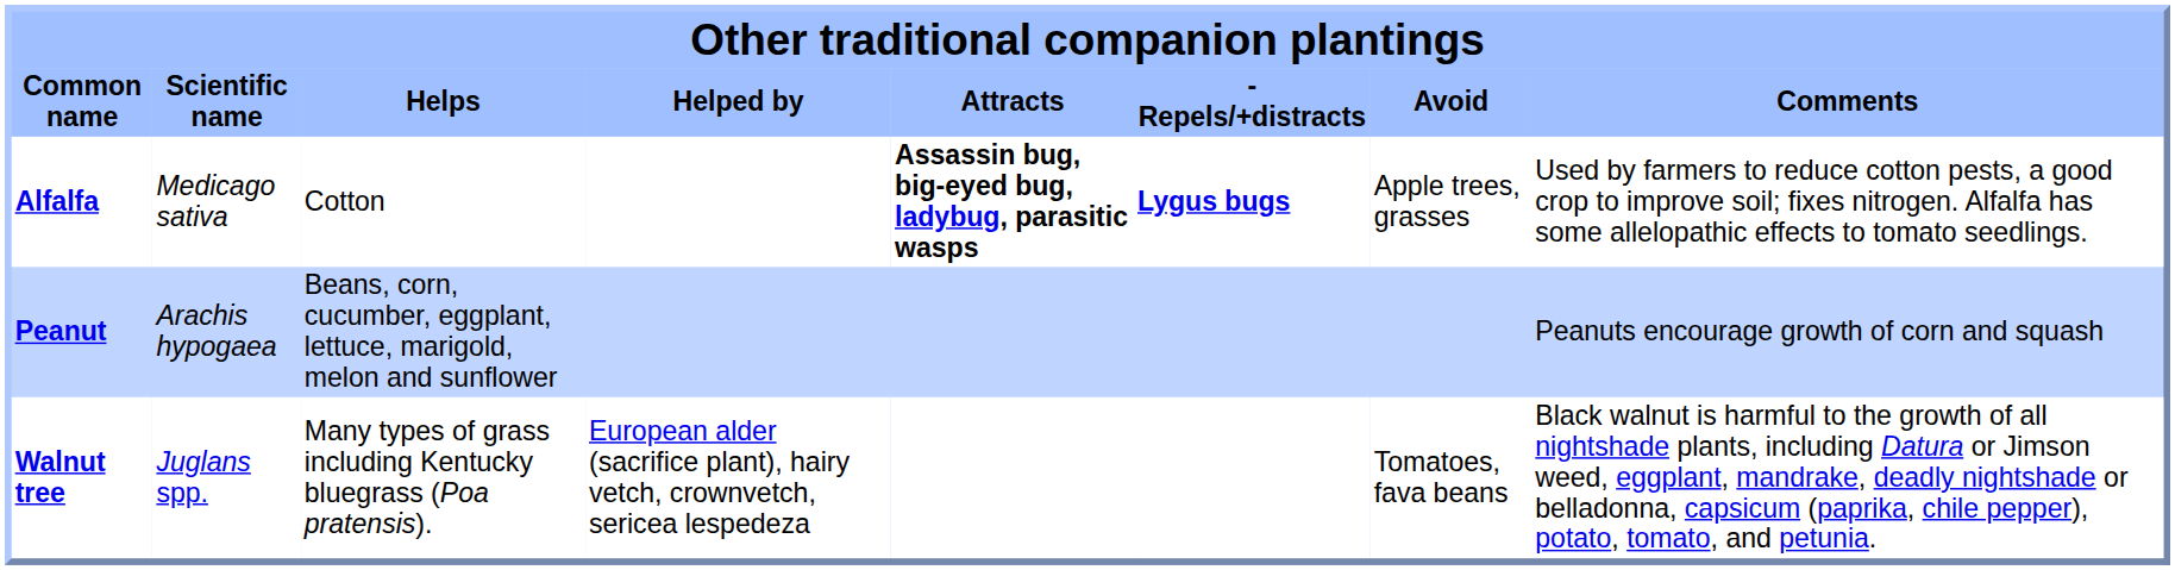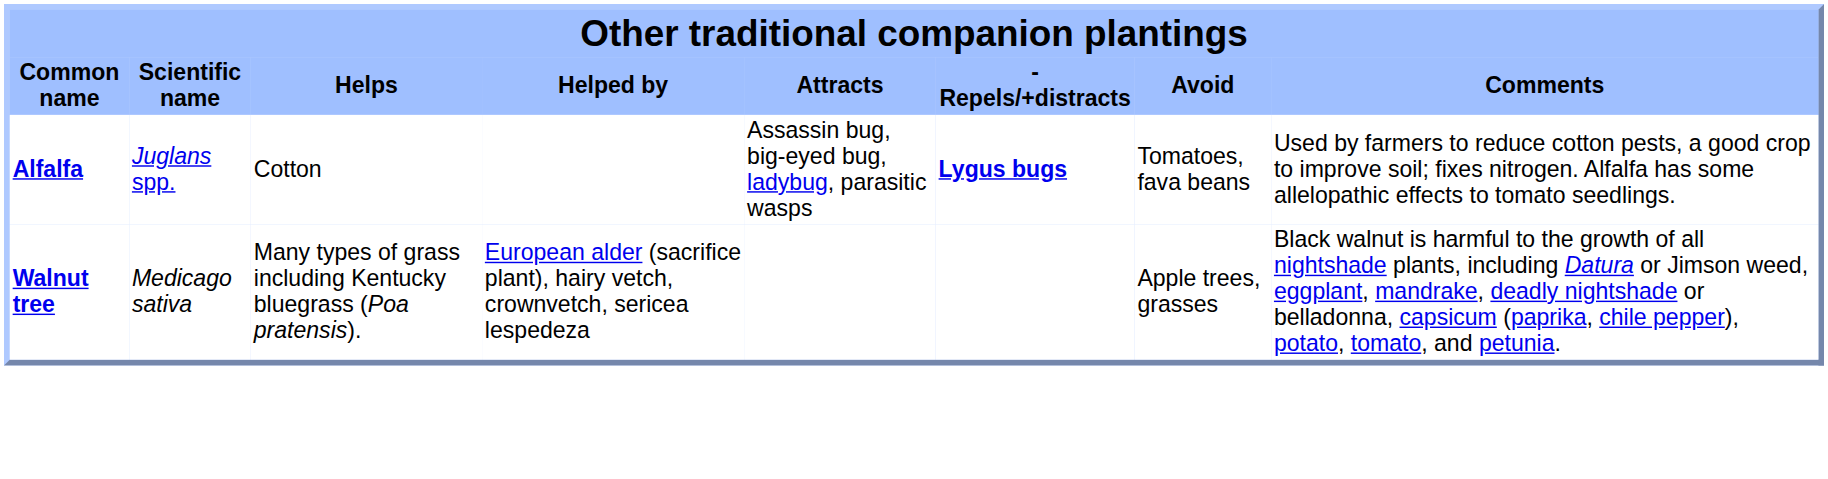 <table style="border: 4px outset #afc9ff;background:#bfd4ff" cellpadding="2px" cellspacing="0">
 <tr>
 <th colspan=8 style="background-color:#9fbfff;font-size:160%;">Other traditional companion plantings</th>
 </tr>
 <tr style="background:#9fbfff">
 <th>Common name</th>
 <th>Scientific name</th>
 <th>Helps</th>
 <th>Helped by</th>
 <th>Attracts</th>
 <th>-Repels/+distracts</th>
 <th>Avoid</th>
 <th>Comments</th>
 </tr>
 <tr style="background:#ffffff">
 <td><strong><a href='#'>Alfalfa</a></strong></td>
-<td><em>Medicago sativa</em></td>
+<td><a href='#'><em>Juglans</em> spp.</a></td>
 <td>Cotton</td>
 <td></td>
-<td><strong>Assassin bug, big-eyed bug, <a href='#'>ladybug</a>, parasitic wasps</strong></td>
+<td>Assassin bug, big-eyed bug, <a href='#'>ladybug</a>, parasitic wasps</td>
 <td><strong><a href='#'>Lygus bugs</a></strong></td>
-<td>Apple trees, grasses</td>
+<td>Tomatoes, fava beans</td>
 <td>Used by farmers to reduce cotton pests, a good crop to improve soil; fixes nitrogen. Alfalfa has some allelopathic effects to tomato seedlings.</td>
-</tr>
-<tr>
-<td><strong><a href='#'>Peanut</a></strong></td>
-<td><em>Arachis hypogaea</em></td>
-<td>Beans, corn, cucumber, eggplant, lettuce, marigold, melon and sunflower</td>
-<td></td>
-<td></td>
-<td></td>
-<td></td>
-<td>Peanuts encourage growth of corn and squash</td>
 </tr>
 <tr style="background:#ffffff">
 <td><strong><a href='#'>Walnut tree</a></strong></td>
-<td><a href='#'><em>Juglans</em> spp.</a></td>
+<td><em>Medicago sativa</em></td>
 <td>Many types of grass including Kentucky bluegrass (<em>Poa pratensis</em>).</td>
 <td><a href='#'>European alder</a> (sacrifice plant), hairy vetch, crownvetch, sericea lespedeza</td>
 <td></td>
 <td></td>
-<td>Tomatoes, fava beans</td>
+<td>Apple trees, grasses</td>
 <td>Black walnut is harmful to the growth of all <a href='#'>nightshade</a> plants, including <em><a href='#'>Datura</a></em> or Jimson weed, <a href='#'>eggplant</a>, <a href='#'>mandrake</a>, <a href='#'>deadly nightshade</a> or belladonna, <a href='#'>capsicum</a> (<a href='#'>paprika</a>, <a href='#'>chile pepper</a>), <a href='#'>potato</a>, <a href='#'>tomato</a>, and <a href='#'>petunia</a>.</td>
 </tr>
 </table>
